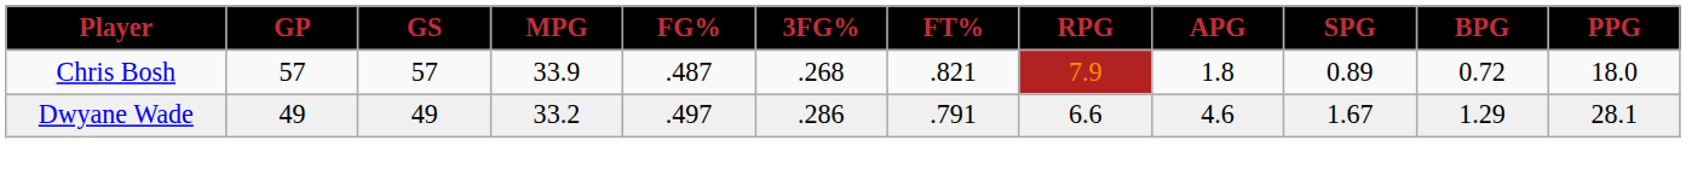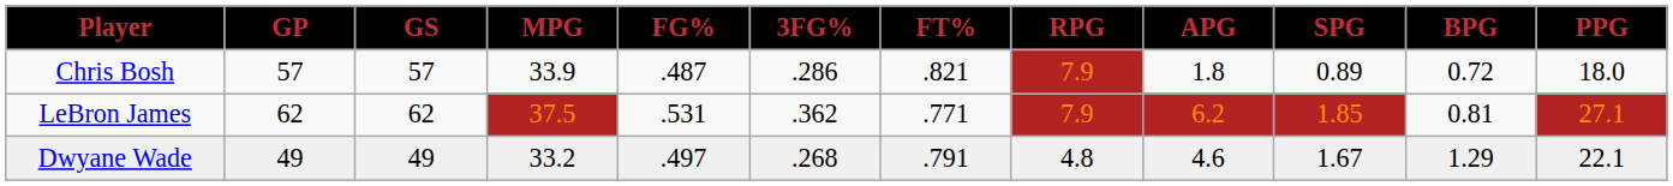 <table class="wikitable sortable" style="font-size: 90%">
 <tr>
 <th style="background:black;color:#BF2F38;" width="10%">Player</th>
 <th style="background:black;color:#BF2F38;" width="6%">GP</th>
 <th style="background:black;color:#BF2F38;" width="6%">GS</th>
 <th style="background:black;color:#BF2F38;" width="6%">MPG</th>
 <th style="background:black;color:#BF2F38;" width="6%">FG%</th>
 <th style="background:black;color:#BF2F38;" width="6%">3FG%</th>
 <th style="background:black;color:#BF2F38;" width="6%">FT%</th>
 <th style="background:black;color:#BF2F38;" width="6%">RPG</th>
 <th style="background:black;color:#BF2F38;" width="6%">APG</th>
 <th style="background:black;color:#BF2F38;" width="6%">SPG</th>
 <th style="background:black;color:#BF2F38;" width="6%">BPG</th>
 <th style="background:black;color:#BF2F38;" width="6%">PPG</th>
 </tr>
 <tr bgcolor="" align="center">
 <td><a href='#'>Chris Bosh</a></td>
 <td>57</td>
 <td>57</td>
 <td>33.9</td>
 <td>.487</td>
-<td>.268</td>
+<td>.286</td>
 <td>.821</td>
 <td style="background:#B22222;color:#FF8C00;">7.9</td>
 <td>1.8</td>
 <td>0.89</td>
 <td>0.72</td>
 <td>18.0</td>
 </tr>
+<tr bgcolor="" align="center">
+<td><a href='#'>LeBron James</a></td>
+<td>62</td>
+<td>62</td>
+<td style="background:#B22222;color:#FF8C00;">37.5</td>
+<td>.531</td>
+<td>.362</td>
+<td>.771</td>
+<td style="background:#B22222;color:#FF8C00;">7.9</td>
+<td style="background:#B22222;color:#FF8C00;">6.2</td>
+<td style="background:#B22222;color:#FF8C00;">1.85</td>
+<td>0.81</td>
+<td style="background:#B22222;color:#FF8C00;">27.1</td>
+</tr>
 <tr bgcolor="#f0f0f0" align="center">
 <td><a href='#'>Dwyane Wade</a></td>
 <td>49</td>
 <td>49</td>
 <td>33.2</td>
 <td>.497</td>
-<td>.286</td>
+<td>.268</td>
 <td>.791</td>
-<td>6.6</td>
+<td>4.8</td>
 <td>4.6</td>
 <td>1.67</td>
 <td>1.29</td>
-<td>28.1</td>
+<td>22.1</td>
 </tr>
 </table>
